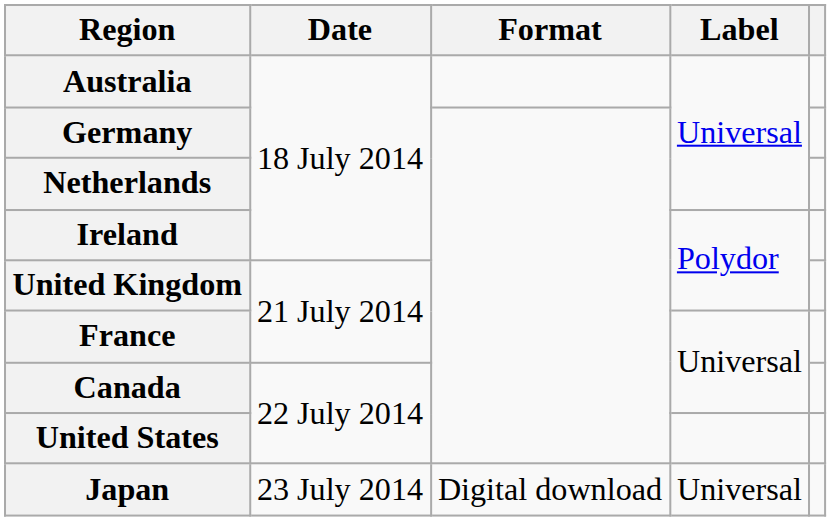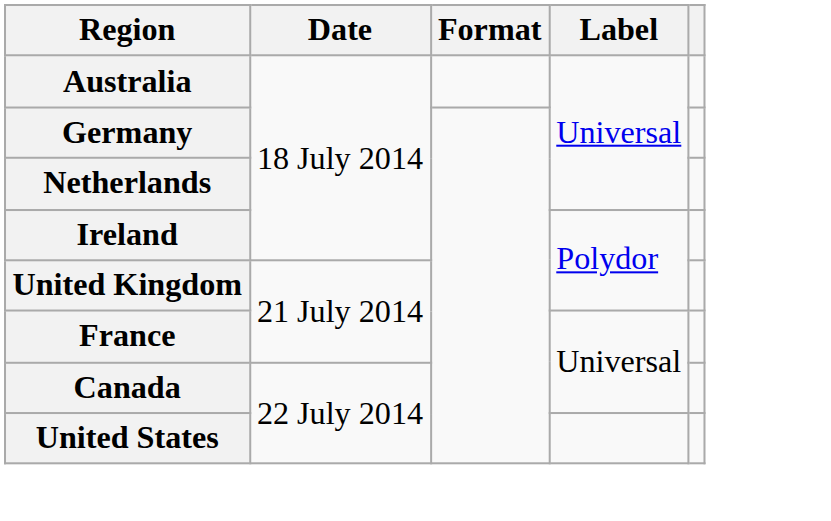 <table class="wikitable plainrowheaders">
 <tr>
 <th scope="col">Region</th>
 <th scope="col">Date</th>
 <th scope="col">Format</th>
 <th scope="col">Label</th>
 <th scope="col"></th>
 </tr>
 <tr>
 <th scope="row">Australia</th>
 <td rowspan="4">18 July 2014</td>
 <td></td>
 <td rowspan="3"><a href='#'>Universal</a></td>
 <td align="center"></td>
 </tr>
 <tr>
 <th scope="row">Germany</th>
 <td rowspan="7"></td>
 <td align="center"></td>
 </tr>
 <tr>
 <th scope="row">Netherlands</th>
 <td align="center"></td>
 </tr>
 <tr>
 <th scope="row">Ireland</th>
 <td rowspan="2"><a href='#'>Polydor</a></td>
 <td align="center"></td>
 </tr>
 <tr>
 <th scope="row">United Kingdom</th>
 <td rowspan="2">21 July 2014</td>
 <td align="center"></td>
 </tr>
 <tr>
 <th scope="row">France</th>
 <td rowspan="2">Universal</td>
 <td align="center"></td>
 </tr>
 <tr>
 <th scope="row">Canada</th>
 <td rowspan="2">22 July 2014</td>
 <td align="center"></td>
 </tr>
 <tr>
 <th scope="row">United States</th>
 <td></td>
 <td align="center"></td>
 </tr>
-<tr>
-<th scope="row">Japan</th>
-<td>23 July 2014</td>
-<td>Digital download</td>
-<td>Universal</td>
-<td align="center"></td>
-</tr>
 </table>
